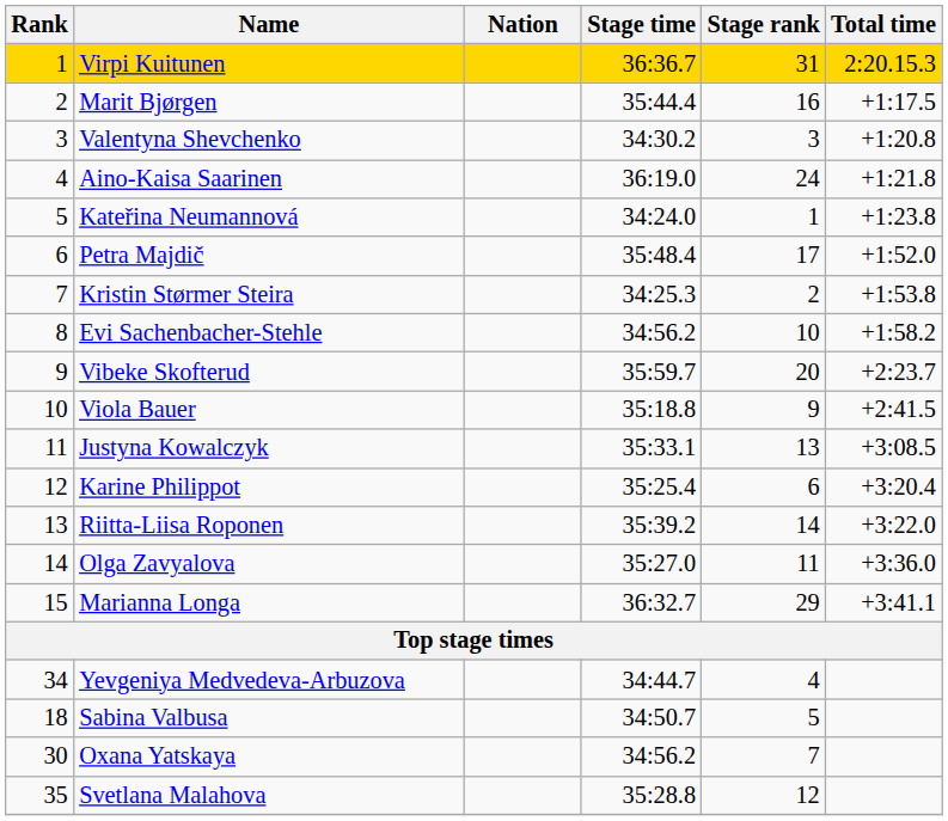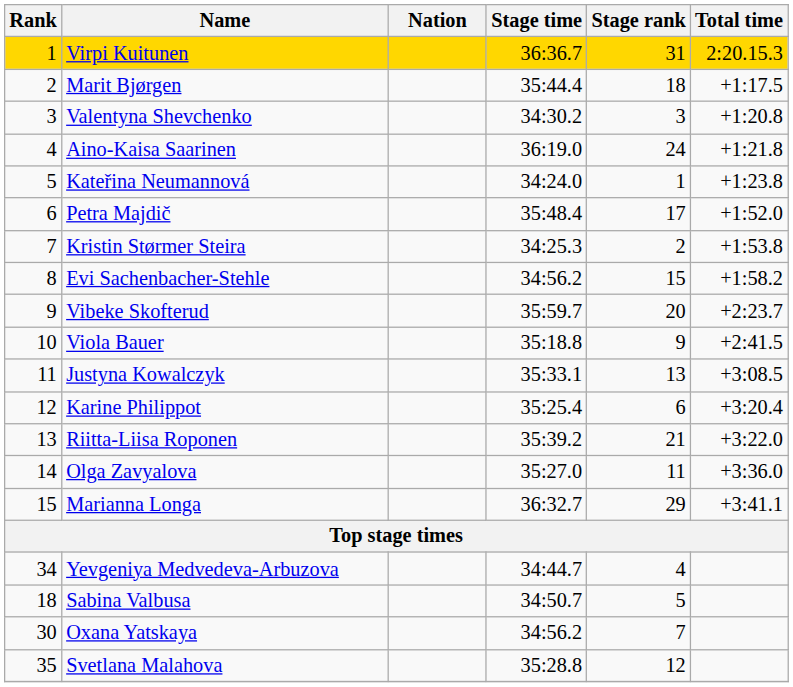 <table class="wikitable">
 <tr valign="top">
 <th width="20">Rank</th>
 <th width="250">Name</th>
 <th width="70">Nation</th>
 <th>Stage time</th>
 <th>Stage rank</th>
 <th>Total time</th>
 </tr>
 <tr align="right" bgcolor="gold">
 <td>1</td>
 <td align="left"><a href='#'>Virpi Kuitunen</a>  </td>
 <td align="left"></td>
 <td>36:36.7</td>
 <td>31</td>
 <td>2:20.15.3</td>
 </tr>
 <tr align="right">
 <td>2</td>
 <td align="left"><a href='#'>Marit Bjørgen</a></td>
 <td align="left"></td>
 <td>35:44.4</td>
-<td>16</td>
+<td>18</td>
 <td>+1:17.5</td>
 </tr>
 <tr align="right">
 <td>3</td>
 <td align="left"><a href='#'>Valentyna Shevchenko</a></td>
 <td align="left"></td>
 <td>34:30.2</td>
 <td>3</td>
 <td>+1:20.8</td>
 </tr>
 <tr align="right">
 <td>4</td>
 <td align="left"><a href='#'>Aino-Kaisa Saarinen</a></td>
 <td align="left"></td>
 <td>36:19.0</td>
 <td>24</td>
 <td>+1:21.8</td>
 </tr>
 <tr align="right">
 <td>5</td>
 <td align="left"><a href='#'>Kateřina Neumannová</a></td>
 <td align="left"></td>
 <td>34:24.0</td>
 <td>1</td>
 <td>+1:23.8</td>
 </tr>
 <tr align="right">
 <td>6</td>
 <td align="left"><a href='#'>Petra Majdič</a></td>
 <td align="left"></td>
 <td>35:48.4</td>
 <td>17</td>
 <td>+1:52.0</td>
 </tr>
 <tr align="right">
 <td>7</td>
 <td align="left"><a href='#'>Kristin Størmer Steira</a></td>
 <td align="left"></td>
 <td>34:25.3</td>
 <td>2</td>
 <td>+1:53.8</td>
 </tr>
 <tr align="right">
 <td>8</td>
 <td align="left"><a href='#'>Evi Sachenbacher-Stehle</a></td>
 <td align="left"></td>
 <td>34:56.2</td>
-<td>10</td>
+<td>15</td>
 <td>+1:58.2</td>
 </tr>
 <tr align="right">
 <td>9</td>
 <td align="left"><a href='#'>Vibeke Skofterud</a></td>
 <td align="left"></td>
 <td>35:59.7</td>
 <td>20</td>
 <td>+2:23.7</td>
 </tr>
 <tr align="right">
 <td>10</td>
 <td align="left"><a href='#'>Viola Bauer</a></td>
 <td align="left"></td>
 <td>35:18.8</td>
 <td>9</td>
 <td>+2:41.5</td>
 </tr>
 <tr align="right">
 <td>11</td>
 <td align="left"><a href='#'>Justyna Kowalczyk</a></td>
 <td align="left"></td>
 <td>35:33.1</td>
 <td>13</td>
 <td>+3:08.5</td>
 </tr>
 <tr align="right">
 <td>12</td>
 <td align="left"><a href='#'>Karine Philippot</a></td>
 <td align="left"></td>
 <td>35:25.4</td>
 <td>6</td>
 <td>+3:20.4</td>
 </tr>
 <tr align="right">
 <td>13</td>
 <td align="left"><a href='#'>Riitta-Liisa Roponen</a></td>
 <td align="left"></td>
 <td>35:39.2</td>
-<td>14</td>
+<td>21</td>
 <td>+3:22.0</td>
 </tr>
 <tr align="right">
 <td>14</td>
 <td align="left"><a href='#'>Olga Zavyalova</a></td>
 <td align="left"></td>
 <td>35:27.0</td>
 <td>11</td>
 <td>+3:36.0</td>
 </tr>
 <tr align="right">
 <td>15</td>
 <td align="left"><a href='#'>Marianna Longa</a></td>
 <td align="left"></td>
 <td>36:32.7</td>
 <td>29</td>
 <td>+3:41.1</td>
 </tr>
 <tr>
 <th colspan="6">Top stage times</th>
 </tr>
 <tr align="right">
 <td>34</td>
 <td align="left"><a href='#'>Yevgeniya Medvedeva-Arbuzova</a></td>
 <td align="left"></td>
 <td>34:44.7</td>
 <td>4</td>
 <td></td>
 </tr>
 <tr align="right">
 <td>18</td>
 <td align="left"><a href='#'>Sabina Valbusa</a></td>
 <td align="left"></td>
 <td>34:50.7</td>
 <td>5</td>
 <td></td>
 </tr>
 <tr align="right">
 <td>30</td>
 <td align="left"><a href='#'>Oxana Yatskaya</a></td>
 <td align="left"></td>
 <td>34:56.2</td>
 <td>7</td>
 <td></td>
 </tr>
 <tr align="right">
 <td>35</td>
 <td align="left"><a href='#'>Svetlana Malahova</a></td>
 <td align="left"></td>
 <td>35:28.8</td>
 <td>12</td>
 <td></td>
 </tr>
 <tr>
 </tr>
 </table>
